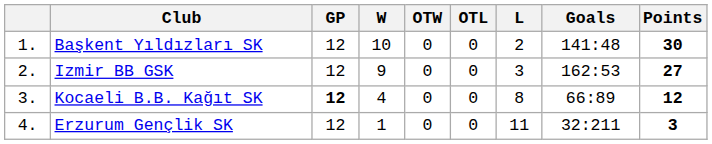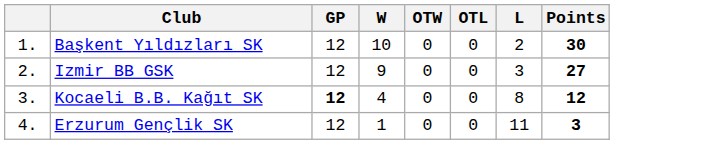 <table class="wikitable">
 <tr>
 <th width="30"></th>
 <th width="200">Club</th>
 <th width="30"  align="center">GP</th>
 <th width="30"  align="center">W</th>
 <th width="30"  align="center">OTW</th>
 <th width="30"  align="center">OTL</th>
 <th width="30"  align="center">L</th>
-<th width="70"  align="center">Goals</th>
 <th width="30"  align="center">Points</th>
 </tr>
 <tr bgcolor="#FFFFFF" align="center">
 <td>1.</td>
 <td align="left"><a href='#'>Başkent Yıldızları SK</a></td>
 <td>12</td>
 <td>10</td>
 <td>0</td>
 <td>0</td>
 <td>2</td>
-<td>141:48</td>
 <td><strong>30</strong></td>
 </tr>
 <tr bgcolor="#FFFFFF" align="center">
 <td>2.</td>
 <td align="left"><a href='#'>Izmir BB GSK</a></td>
 <td>12</td>
 <td>9</td>
 <td>0</td>
 <td>0</td>
 <td>3</td>
-<td>162:53</td>
 <td><strong>27</strong></td>
 </tr>
 <tr bgcolor="#FFFFFF" align="center">
 <td>3.</td>
 <td align="left"><a href='#'>Kocaeli B.B. Kağıt SK</a></td>
 <td><strong>12</strong></td>
 <td>4</td>
 <td>0</td>
 <td>0</td>
 <td>8</td>
-<td>66:89</td>
 <td><strong>12</strong></td>
 </tr>
 <tr bgcolor="#FFFFFF" align="center">
 <td>4.</td>
 <td align="left"><a href='#'>Erzurum Gençlik SK</a></td>
 <td>12</td>
 <td>1</td>
 <td>0</td>
 <td>0</td>
 <td>11</td>
-<td>32:211</td>
 <td><strong>3</strong></td>
 </tr>
 </table>
